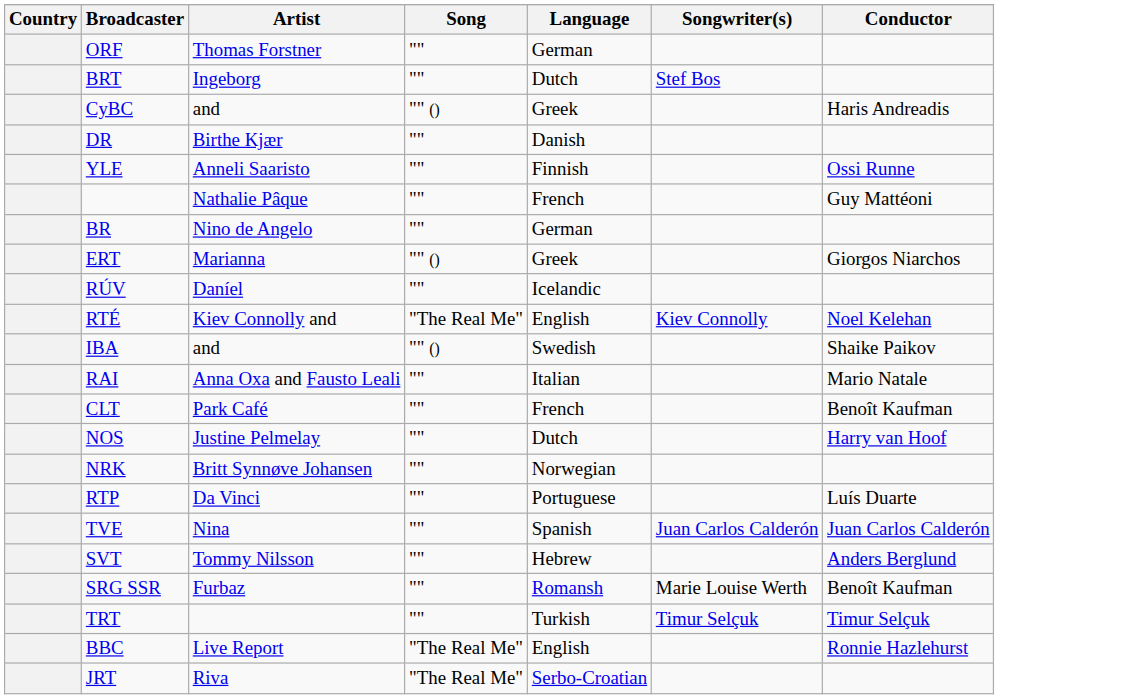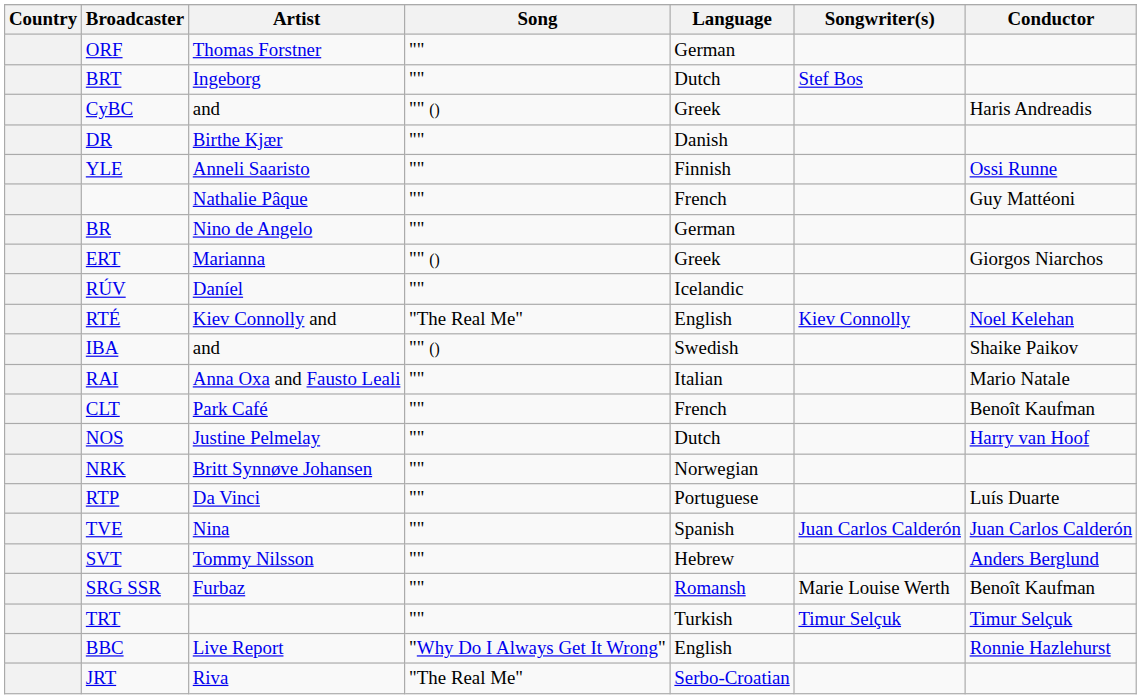 <table class="wikitable plainrowheaders sticky-header">
 <tr>
 </tr>
 <tr>
 <th scope="col">Country</th>
 <th scope="col">Broadcaster</th>
 <th scope="col">Artist</th>
 <th scope="col">Song</th>
 <th scope="col">Language</th>
 <th scope="col">Songwriter(s)</th>
 <th scope="col">Conductor</th>
 </tr>
 <tr>
 <th scope="row"></th>
 <td><a href='#'>ORF</a></td>
 <td><a href='#'>Thomas Forstner</a></td>
 <td>""</td>
 <td>German</td>
 <td></td>
 <td></td>
 </tr>
 <tr>
 <th scope="row"></th>
 <td><a href='#'>BRT</a></td>
 <td><a href='#'>Ingeborg</a></td>
 <td>""</td>
 <td>Dutch</td>
 <td><a href='#'>Stef Bos</a></td>
 <td></td>
 </tr>
 <tr>
 <th scope="row"></th>
 <td><a href='#'>CyBC</a></td>
 <td> and </td>
 <td>"" <small>()</small></td>
 <td>Greek</td>
 <td></td>
 <td>Haris Andreadis</td>
 </tr>
 <tr>
 <th scope="row"></th>
 <td><a href='#'>DR</a></td>
 <td><a href='#'>Birthe Kjær</a></td>
 <td>""</td>
 <td>Danish</td>
 <td></td>
 <td></td>
 </tr>
 <tr>
 <th scope="row"></th>
 <td><a href='#'>YLE</a></td>
 <td><a href='#'>Anneli Saaristo</a></td>
 <td>""</td>
 <td>Finnish</td>
 <td></td>
 <td><a href='#'>Ossi Runne</a></td>
 </tr>
 <tr>
 <th scope="row"></th>
 <td></td>
 <td><a href='#'>Nathalie Pâque</a></td>
 <td>""</td>
 <td>French</td>
 <td></td>
 <td>Guy Mattéoni</td>
 </tr>
 <tr>
 <th scope="row"></th>
 <td><a href='#'>BR</a></td>
 <td><a href='#'>Nino de Angelo</a></td>
 <td>""</td>
 <td>German</td>
 <td></td>
 <td></td>
 </tr>
 <tr>
 <th scope="row"></th>
 <td><a href='#'>ERT</a></td>
 <td><a href='#'>Marianna</a></td>
 <td>"" <small>()</small></td>
 <td>Greek</td>
 <td></td>
 <td>Giorgos Niarchos</td>
 </tr>
 <tr>
 <th scope="row"></th>
 <td><a href='#'>RÚV</a></td>
 <td><a href='#'>Daníel</a></td>
 <td>""</td>
 <td>Icelandic</td>
 <td></td>
 <td></td>
 </tr>
 <tr>
 <th scope="row"></th>
 <td><a href='#'>RTÉ</a></td>
 <td><a href='#'>Kiev Connolly</a> and </td>
 <td>"The Real Me"</td>
 <td>English</td>
 <td><a href='#'>Kiev Connolly</a></td>
 <td><a href='#'>Noel Kelehan</a></td>
 </tr>
 <tr>
 <th scope="row"></th>
 <td><a href='#'>IBA</a></td>
 <td> and </td>
 <td>"" <small>()</small></td>
 <td>Swedish</td>
 <td></td>
 <td>Shaike Paikov</td>
 </tr>
 <tr>
 <th scope="row"></th>
 <td><a href='#'>RAI</a></td>
 <td><a href='#'>Anna Oxa</a> and <a href='#'>Fausto Leali</a></td>
 <td>""</td>
 <td>Italian</td>
 <td></td>
 <td>Mario Natale</td>
 </tr>
 <tr>
 <th scope="row"></th>
 <td><a href='#'>CLT</a></td>
 <td><a href='#'>Park Café</a></td>
 <td>""</td>
 <td>French</td>
 <td></td>
 <td>Benoît Kaufman</td>
 </tr>
 <tr>
 <th scope="row"></th>
 <td><a href='#'>NOS</a></td>
 <td><a href='#'>Justine Pelmelay</a></td>
 <td>""</td>
 <td>Dutch</td>
 <td></td>
 <td><a href='#'>Harry van Hoof</a></td>
 </tr>
 <tr>
 <th scope="row"></th>
 <td><a href='#'>NRK</a></td>
 <td><a href='#'>Britt Synnøve Johansen</a></td>
 <td>""</td>
 <td>Norwegian</td>
 <td></td>
 <td></td>
 </tr>
 <tr>
 <th scope="row"></th>
 <td><a href='#'>RTP</a></td>
 <td><a href='#'>Da Vinci</a></td>
 <td>""</td>
 <td>Portuguese</td>
 <td></td>
 <td>Luís Duarte</td>
 </tr>
 <tr>
 <th scope="row"></th>
 <td><a href='#'>TVE</a></td>
 <td><a href='#'>Nina</a></td>
 <td>""</td>
 <td>Spanish</td>
 <td><a href='#'>Juan Carlos Calderón</a></td>
 <td><a href='#'>Juan Carlos Calderón</a></td>
 </tr>
 <tr>
 <th scope="row"></th>
 <td><a href='#'>SVT</a></td>
 <td><a href='#'>Tommy Nilsson</a></td>
 <td>""</td>
 <td>Hebrew</td>
 <td></td>
 <td><a href='#'>Anders Berglund</a></td>
 </tr>
 <tr>
 <th scope="row"></th>
 <td><a href='#'>SRG SSR</a></td>
 <td><a href='#'>Furbaz</a></td>
 <td>""</td>
 <td><a href='#'>Romansh</a></td>
 <td>Marie Louise Werth</td>
 <td>Benoît Kaufman</td>
 </tr>
 <tr>
 <th scope="row"></th>
 <td><a href='#'>TRT</a></td>
 <td></td>
 <td>""</td>
 <td>Turkish</td>
 <td><a href='#'>Timur Selçuk</a></td>
 <td><a href='#'>Timur Selçuk</a></td>
 </tr>
 <tr>
 <th scope="row"></th>
 <td><a href='#'>BBC</a></td>
 <td><a href='#'>Live Report</a></td>
-<td>"The Real Me"</td>
+<td>"<a href='#'>Why Do I Always Get It Wrong</a>"</td>
 <td>English</td>
 <td></td>
 <td><a href='#'>Ronnie Hazlehurst</a></td>
 </tr>
 <tr>
 <th scope="row"></th>
 <td><a href='#'>JRT</a></td>
 <td><a href='#'>Riva</a></td>
 <td>"The Real Me"</td>
 <td><a href='#'>Serbo-Croatian</a></td>
 <td></td>
 <td></td>
 </tr>
 </table>
